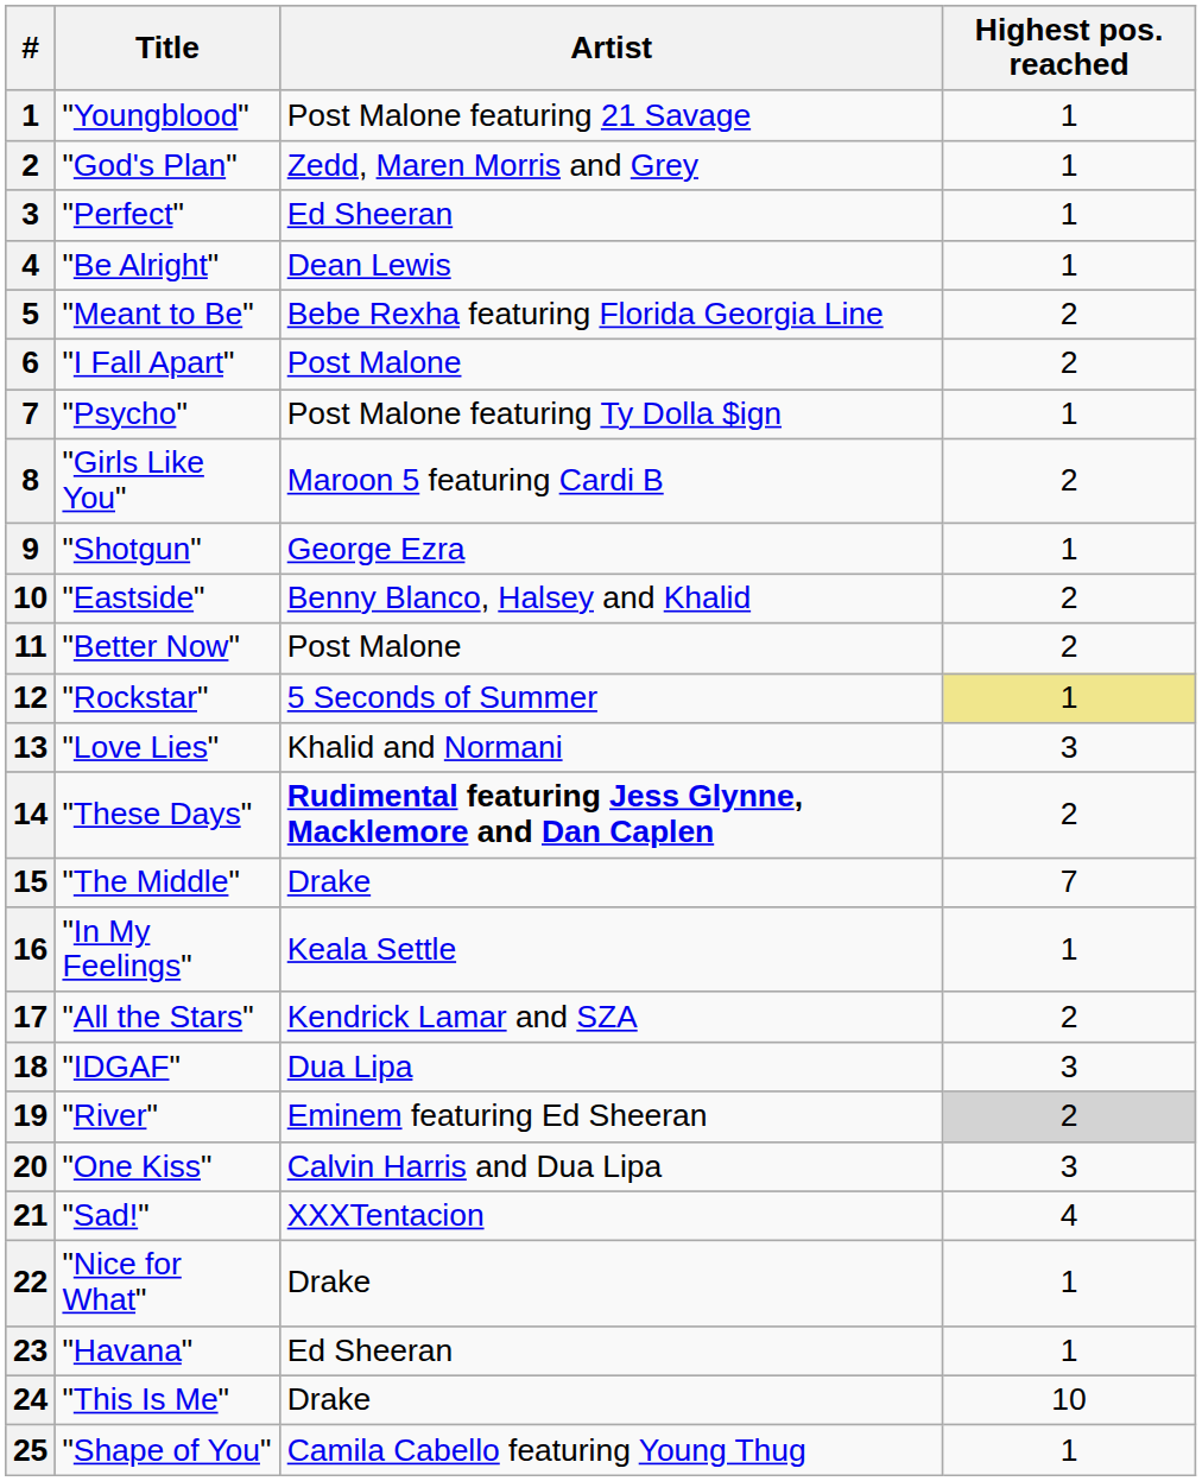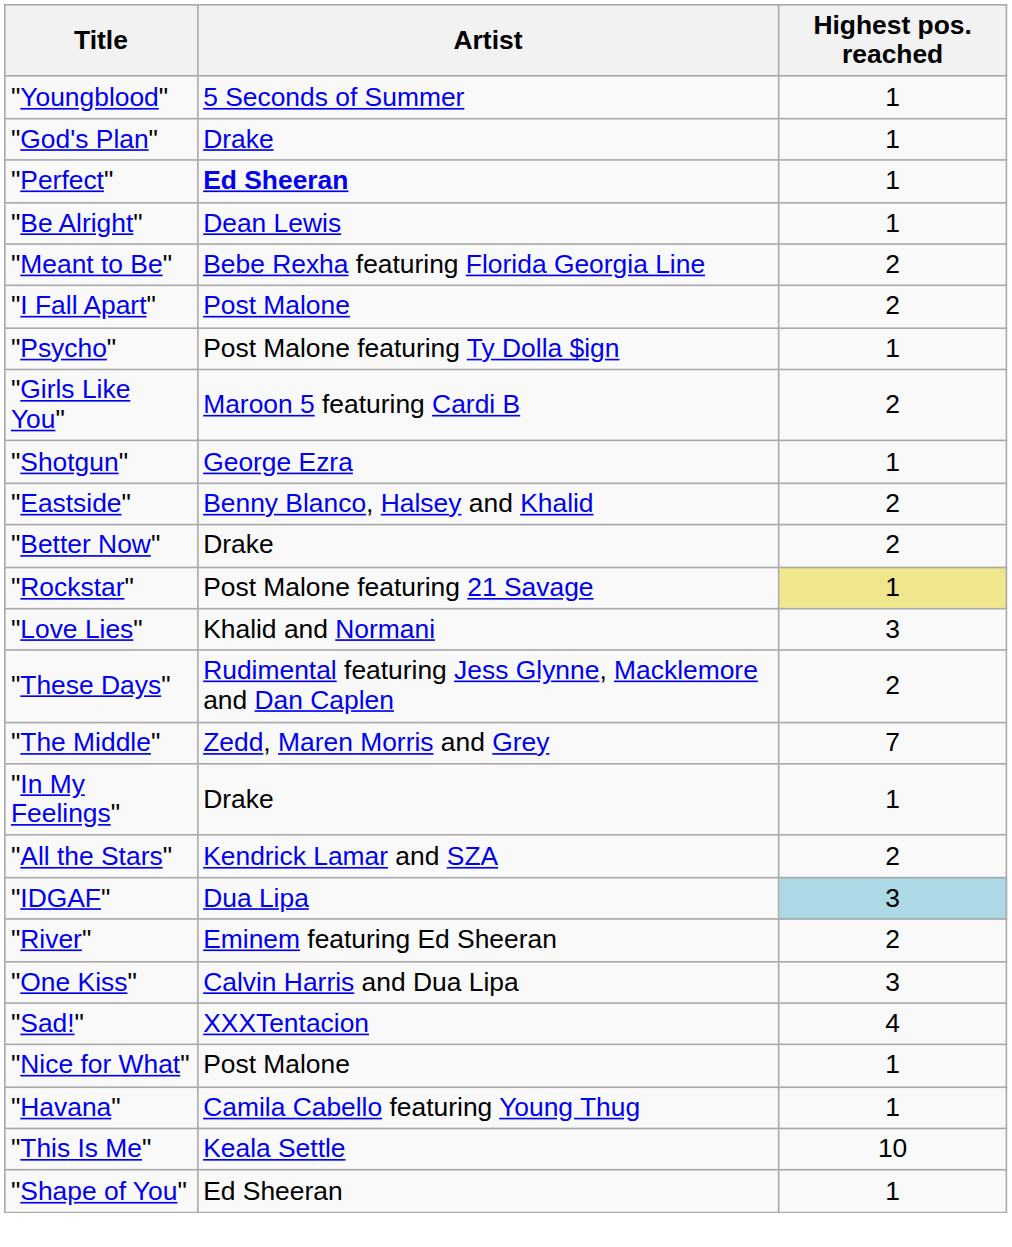 <table class="wikitable sortable">
 <tr>
-<th scope="col">#</th>
 <th scope="col">Title</th>
 <th scope="col">Artist</th>
 <th scope="col">Highest pos. reached</th>
 </tr>
 <tr>
-<th scope="row">1</th>
 <td>"<a href='#'>Youngblood</a>"</td>
-<td>Post Malone featuring <a href='#'>21 Savage</a></td>
+<td><a href='#'>5 Seconds of Summer</a></td>
 <td style="text-align:center;">1</td>
 </tr>
 <tr>
-<th scope="row">2</th>
 <td>"<a href='#'>God's Plan</a>"</td>
-<td><a href='#'>Zedd</a>, <a href='#'>Maren Morris</a> and <a href='#'>Grey</a></td>
+<td><a href='#'>Drake</a></td>
 <td style="text-align:center;">1</td>
 </tr>
 <tr>
-<th scope="row">3</th>
 <td>"<a href='#'>Perfect</a>"</td>
-<td><a href='#'>Ed Sheeran</a></td>
+<td><strong><a href='#'>Ed Sheeran</a></strong></td>
 <td style="text-align:center;">1</td>
 </tr>
 <tr>
-<th scope="row">4</th>
 <td>"<a href='#'>Be Alright</a>"</td>
 <td><a href='#'>Dean Lewis</a></td>
 <td style="text-align:center;">1</td>
 </tr>
 <tr>
-<th scope="row">5</th>
 <td>"<a href='#'>Meant to Be</a>"</td>
 <td><a href='#'>Bebe Rexha</a> featuring <a href='#'>Florida Georgia Line</a></td>
 <td style="text-align:center;">2</td>
 </tr>
 <tr>
-<th scope="row">6</th>
 <td>"<a href='#'>I Fall Apart</a>"</td>
 <td><a href='#'>Post Malone</a></td>
 <td style="text-align:center;">2</td>
 </tr>
 <tr>
-<th scope="row">7</th>
 <td>"<a href='#'>Psycho</a>"</td>
 <td>Post Malone featuring <a href='#'>Ty Dolla $ign</a></td>
 <td style="text-align:center;">1</td>
 </tr>
 <tr>
-<th scope="row">8</th>
 <td>"<a href='#'>Girls Like You</a>"</td>
 <td><a href='#'>Maroon 5</a> featuring <a href='#'>Cardi B</a></td>
 <td style="text-align:center;">2</td>
 </tr>
 <tr>
-<th scope="row">9</th>
 <td>"<a href='#'>Shotgun</a>"</td>
 <td><a href='#'>George Ezra</a></td>
 <td style="text-align:center;">1</td>
 </tr>
 <tr>
-<th scope="row">10</th>
 <td>"<a href='#'>Eastside</a>"</td>
 <td><a href='#'>Benny Blanco</a>, <a href='#'>Halsey</a> and <a href='#'>Khalid</a></td>
 <td style="text-align:center;">2</td>
 </tr>
 <tr>
-<th scope="row">11</th>
 <td>"<a href='#'>Better Now</a>"</td>
-<td>Post Malone</td>
+<td>Drake</td>
 <td style="text-align:center;">2</td>
 </tr>
 <tr>
-<th scope="row">12</th>
 <td>"<a href='#'>Rockstar</a>"</td>
-<td><a href='#'>5 Seconds of Summer</a></td>
+<td>Post Malone featuring <a href='#'>21 Savage</a></td>
 <td style="background: khaki; text-align:center;">1</td>
 </tr>
 <tr>
-<th scope="row">13</th>
 <td>"<a href='#'>Love Lies</a>"</td>
 <td>Khalid and <a href='#'>Normani</a></td>
 <td style="text-align:center;">3</td>
 </tr>
 <tr>
-<th scope="row">14</th>
 <td>"<a href='#'>These Days</a>"</td>
-<td><strong><a href='#'>Rudimental</a> featuring <a href='#'>Jess Glynne</a>, <a href='#'>Macklemore</a> and <a href='#'>Dan Caplen</a></strong></td>
+<td><a href='#'>Rudimental</a> featuring <a href='#'>Jess Glynne</a>, <a href='#'>Macklemore</a> and <a href='#'>Dan Caplen</a></td>
 <td style="text-align:center;">2</td>
 </tr>
 <tr>
-<th scope="row">15</th>
 <td>"<a href='#'>The Middle</a>"</td>
-<td><a href='#'>Drake</a></td>
+<td><a href='#'>Zedd</a>, <a href='#'>Maren Morris</a> and <a href='#'>Grey</a></td>
 <td style="text-align:center;">7</td>
 </tr>
 <tr>
-<th scope="row">16</th>
 <td>"<a href='#'>In My Feelings</a>"</td>
-<td><a href='#'>Keala Settle</a></td>
+<td>Drake</td>
 <td style="text-align:center;">1</td>
 </tr>
 <tr>
-<th scope="row">17</th>
 <td>"<a href='#'>All the Stars</a>"</td>
 <td><a href='#'>Kendrick Lamar</a> and <a href='#'>SZA</a></td>
 <td style="text-align:center;">2</td>
 </tr>
 <tr>
-<th scope="row">18</th>
 <td>"<a href='#'>IDGAF</a>"</td>
 <td><a href='#'>Dua Lipa</a></td>
-<td style="text-align:center;">3</td>
+<td style="background: lightblue; text-align:center;">3</td>
 </tr>
 <tr>
-<th scope="row">19</th>
 <td>"<a href='#'>River</a>"</td>
 <td><a href='#'>Eminem</a> featuring Ed Sheeran</td>
-<td style="background: lightgrey; text-align:center;">2</td>
+<td style="text-align:center;">2</td>
 </tr>
 <tr>
-<th scope="row">20</th>
 <td>"<a href='#'>One Kiss</a>"</td>
 <td><a href='#'>Calvin Harris</a> and Dua Lipa</td>
 <td style="text-align:center;">3</td>
 </tr>
 <tr>
-<th scope="row">21</th>
 <td>"<a href='#'>Sad!</a>"</td>
 <td><a href='#'>XXXTentacion</a></td>
 <td style="text-align:center;">4</td>
 </tr>
 <tr>
-<th scope="row">22</th>
 <td>"<a href='#'>Nice for What</a>"</td>
-<td>Drake</td>
+<td>Post Malone</td>
 <td style="text-align:center;">1</td>
 </tr>
 <tr>
-<th scope="row">23</th>
 <td>"<a href='#'>Havana</a>"</td>
+<td><a href='#'>Camila Cabello</a> featuring <a href='#'>Young Thug</a></td>
+<td style="text-align:center;">1</td>
+</tr>
+<tr>
+<td>"<a href='#'>This Is Me</a>"</td>
+<td><a href='#'>Keala Settle</a></td>
+<td style="text-align:center;">10</td>
+</tr>
+<tr>
+<td>"<a href='#'>Shape of You</a>"</td>
 <td>Ed Sheeran</td>
 <td style="text-align:center;">1</td>
 </tr>
-<tr>
-<th scope="row">24</th>
-<td>"<a href='#'>This Is Me</a>"</td>
-<td>Drake</td>
-<td style="text-align:center;">10</td>
-</tr>
-<tr>
-<th scope="row">25</th>
-<td>"<a href='#'>Shape of You</a>"</td>
-<td><a href='#'>Camila Cabello</a> featuring <a href='#'>Young Thug</a></td>
-<td style="text-align:center;">1</td>
-</tr>
 </table>
